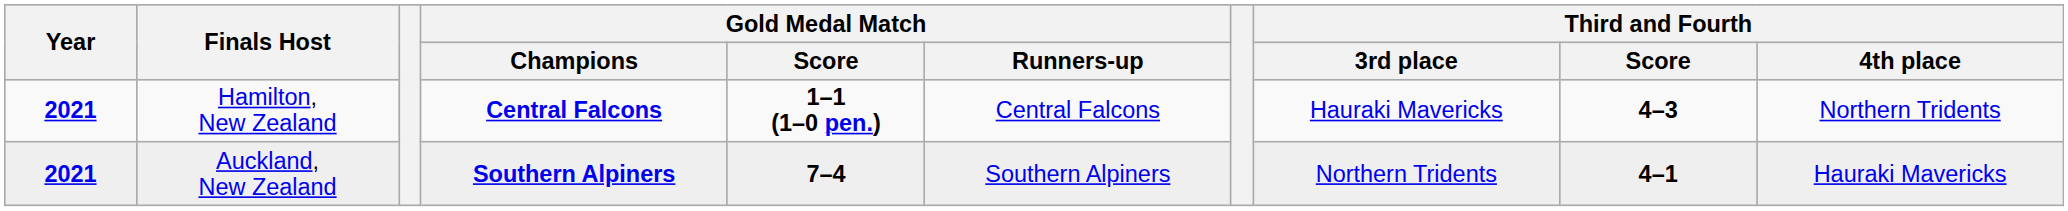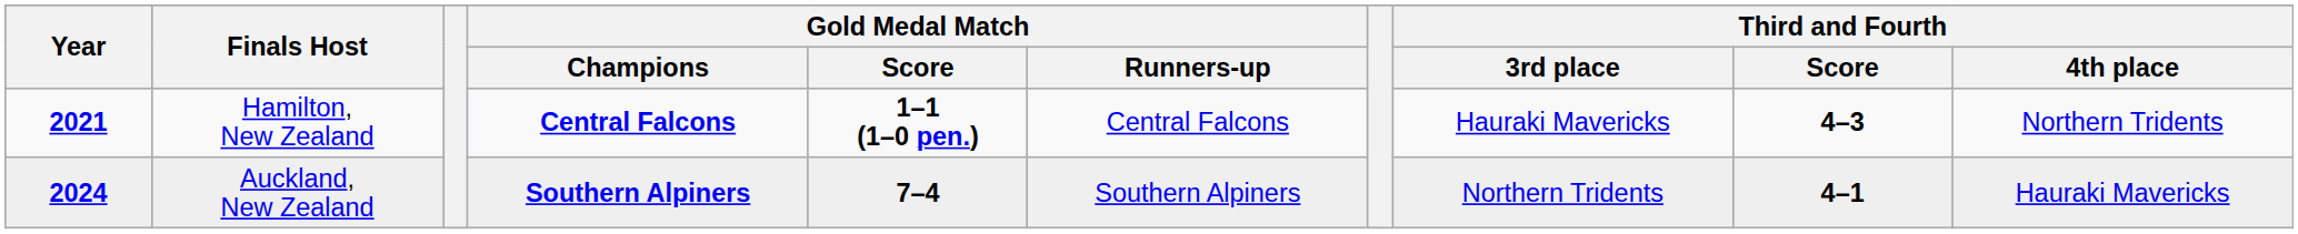 <table class="wikitable" style="font-size:90%; width: 100%; text-align: center;">
 <tr bgcolor=#c1d8ff>
 <th rowspan=2 width=6%>Year</th>
 <th rowspan=2 width=12%>Finals Host</th>
 <th width=1% rowspan=20 bgcolor=ffffff></th>
 <th colspan=3>Gold Medal Match</th>
 <th width=1% rowspan=20 bgcolor=ffffff></th>
 <th colspan=3>Third and Fourth</th>
 </tr>
 <tr bgcolor=#efefef>
 <th width=14%>Champions</th>
 <th width=9%>Score</th>
 <th width=14%>Runners-up</th>
 <th width=14%>3rd place</th>
 <th width=9%>Score</th>
 <th width=14%>4th place</th>
 </tr>
 <tr>
 <td><strong><a href='#'>2021</a></strong></td>
 <td><a href='#'>Hamilton</a>,<br><a href='#'>New Zealand</a></td>
 <td><strong><a href='#'>Central Falcons</a></strong></td>
 <td><strong>1–1</strong><br><strong>(1–0 <a href='#'>pen.</a>)</strong></td>
 <td><a href='#'>Central Falcons</a></td>
 <td><a href='#'>Hauraki Mavericks</a></td>
 <td><strong>4–3</strong></td>
 <td><a href='#'>Northern Tridents</a></td>
 </tr>
 <tr bgcolor=#efefef>
-<td><strong><a href='#'>2021</a></strong></td>
+<td><strong><a href='#'>2024</a></strong></td>
 <td><a href='#'>Auckland</a>,<br><a href='#'>New Zealand</a></td>
 <td><strong><a href='#'>Southern Alpiners</a></strong></td>
 <td><strong>7–4</strong></td>
 <td><a href='#'>Southern Alpiners</a></td>
 <td><a href='#'>Northern Tridents</a></td>
 <td><strong>4–1</strong></td>
 <td><a href='#'>Hauraki Mavericks</a></td>
 </tr>
 </table>
